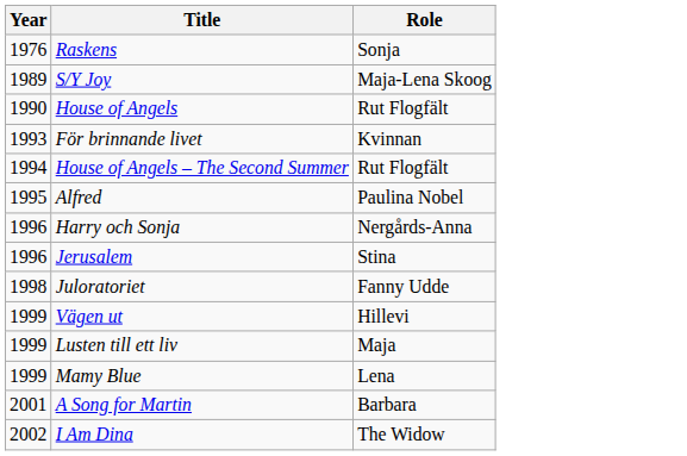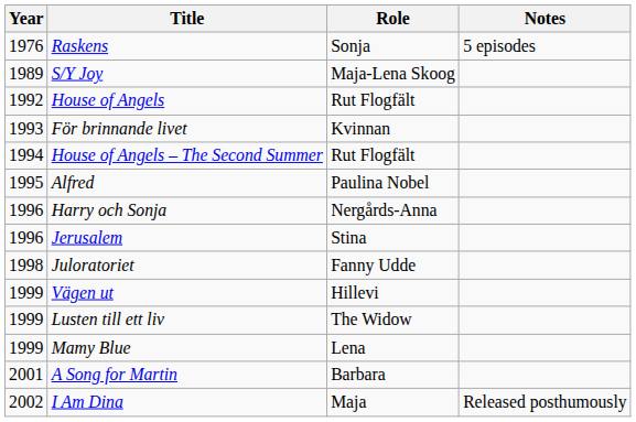 <table class="wikitable">
 <tr>
 <th>Year</th>
 <th>Title</th>
 <th>Role</th>
+<th>Notes</th>
 </tr>
 <tr>
 <td>1976</td>
 <td><em><a href='#'>Raskens</a></em></td>
 <td>Sonja</td>
+<td>5 episodes</td>
 </tr>
 <tr>
 <td>1989</td>
 <td><em><a href='#'>S/Y Joy</a></em></td>
 <td>Maja-Lena Skoog</td>
+<td></td>
 </tr>
 <tr>
-<td>1990</td>
+<td>1992</td>
 <td><em><a href='#'>House of Angels</a></em></td>
 <td>Rut Flogfält</td>
+<td></td>
 </tr>
 <tr>
 <td>1993</td>
 <td><em>För brinnande livet</em></td>
 <td>Kvinnan</td>
+<td></td>
 </tr>
 <tr>
 <td>1994</td>
 <td><em><a href='#'>House of Angels – The Second Summer</a></em></td>
 <td>Rut Flogfält</td>
+<td></td>
 </tr>
 <tr>
 <td>1995</td>
 <td><em>Alfred</em></td>
 <td>Paulina Nobel</td>
+<td></td>
 </tr>
 <tr>
 <td>1996</td>
 <td><em>Harry och Sonja</em></td>
 <td>Nergårds-Anna</td>
+<td></td>
 </tr>
 <tr>
 <td>1996</td>
 <td><em><a href='#'>Jerusalem</a></em></td>
 <td>Stina</td>
+<td></td>
 </tr>
 <tr>
 <td>1998</td>
 <td><em>Juloratoriet</em></td>
 <td>Fanny Udde</td>
+<td></td>
 </tr>
 <tr>
 <td>1999</td>
 <td><em><a href='#'>Vägen ut</a></em></td>
 <td>Hillevi</td>
+<td></td>
 </tr>
 <tr>
 <td>1999</td>
 <td><em>Lusten till ett liv</em></td>
-<td>Maja</td>
+<td>The Widow</td>
+<td></td>
 </tr>
 <tr>
 <td>1999</td>
 <td><em>Mamy Blue</em></td>
 <td>Lena</td>
+<td></td>
 </tr>
 <tr>
 <td>2001</td>
 <td><em><a href='#'>A Song for Martin</a></em></td>
 <td>Barbara</td>
+<td></td>
 </tr>
 <tr>
 <td>2002</td>
 <td><em><a href='#'>I Am Dina</a></em></td>
-<td>The Widow</td>
+<td>Maja</td>
+<td>Released posthumously</td>
 </tr>
 </table>
